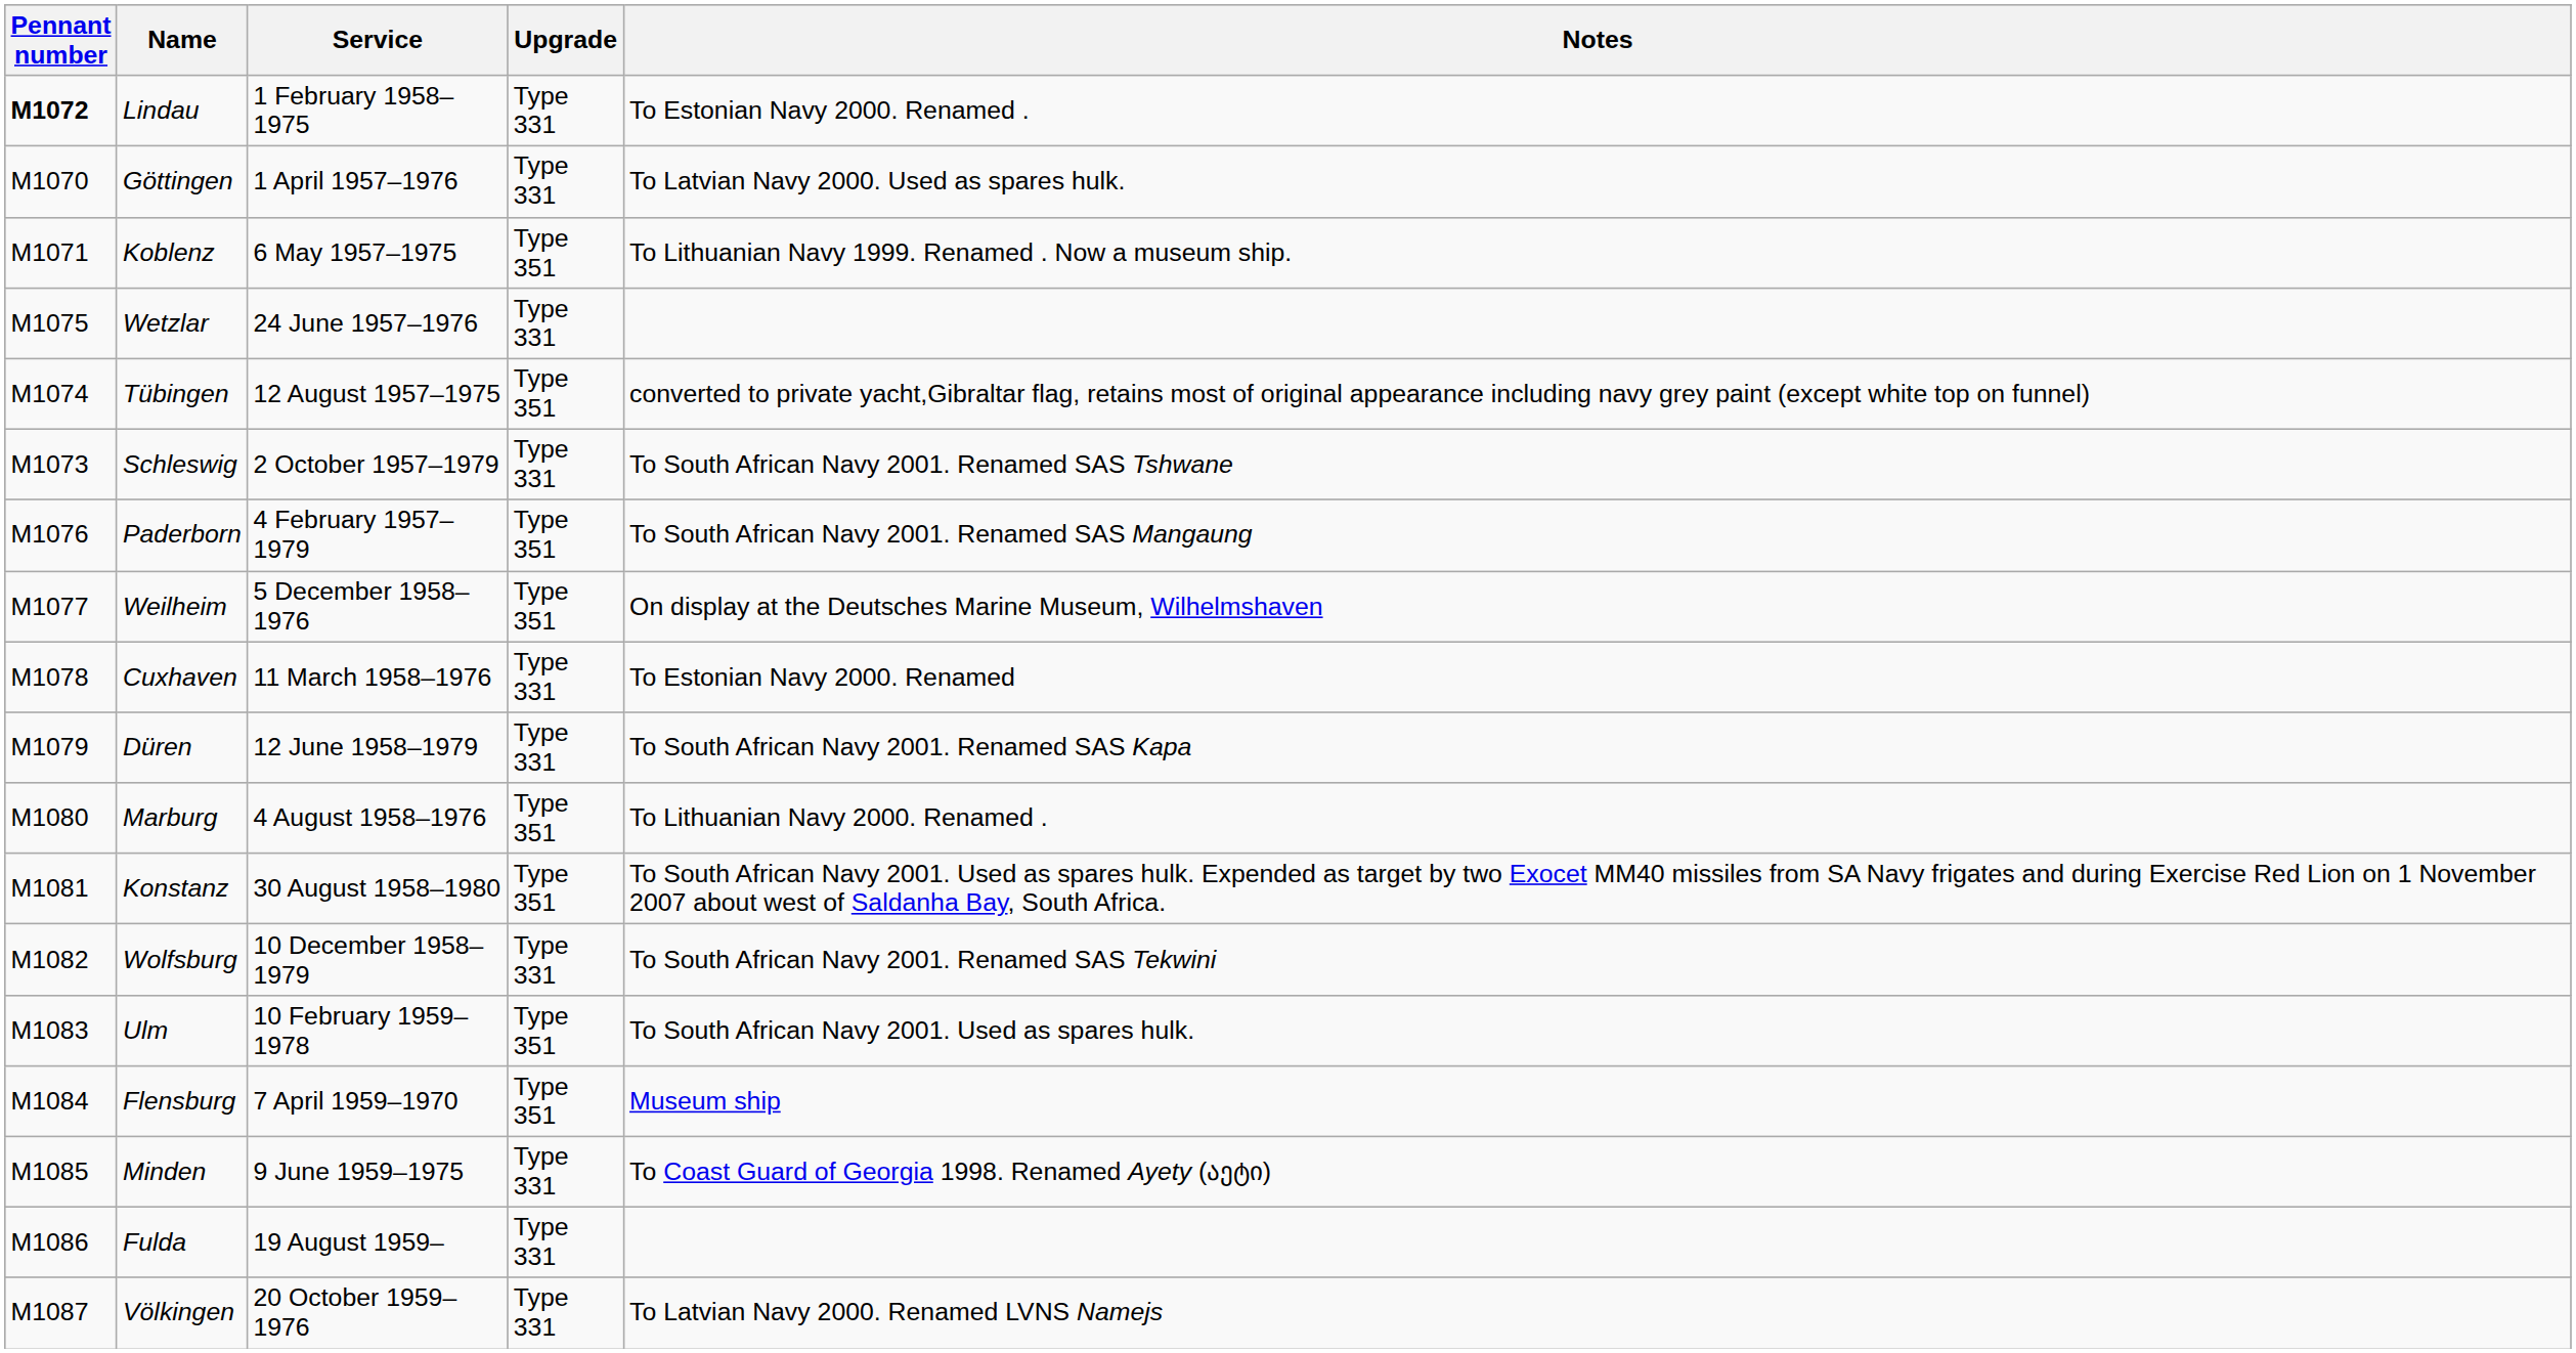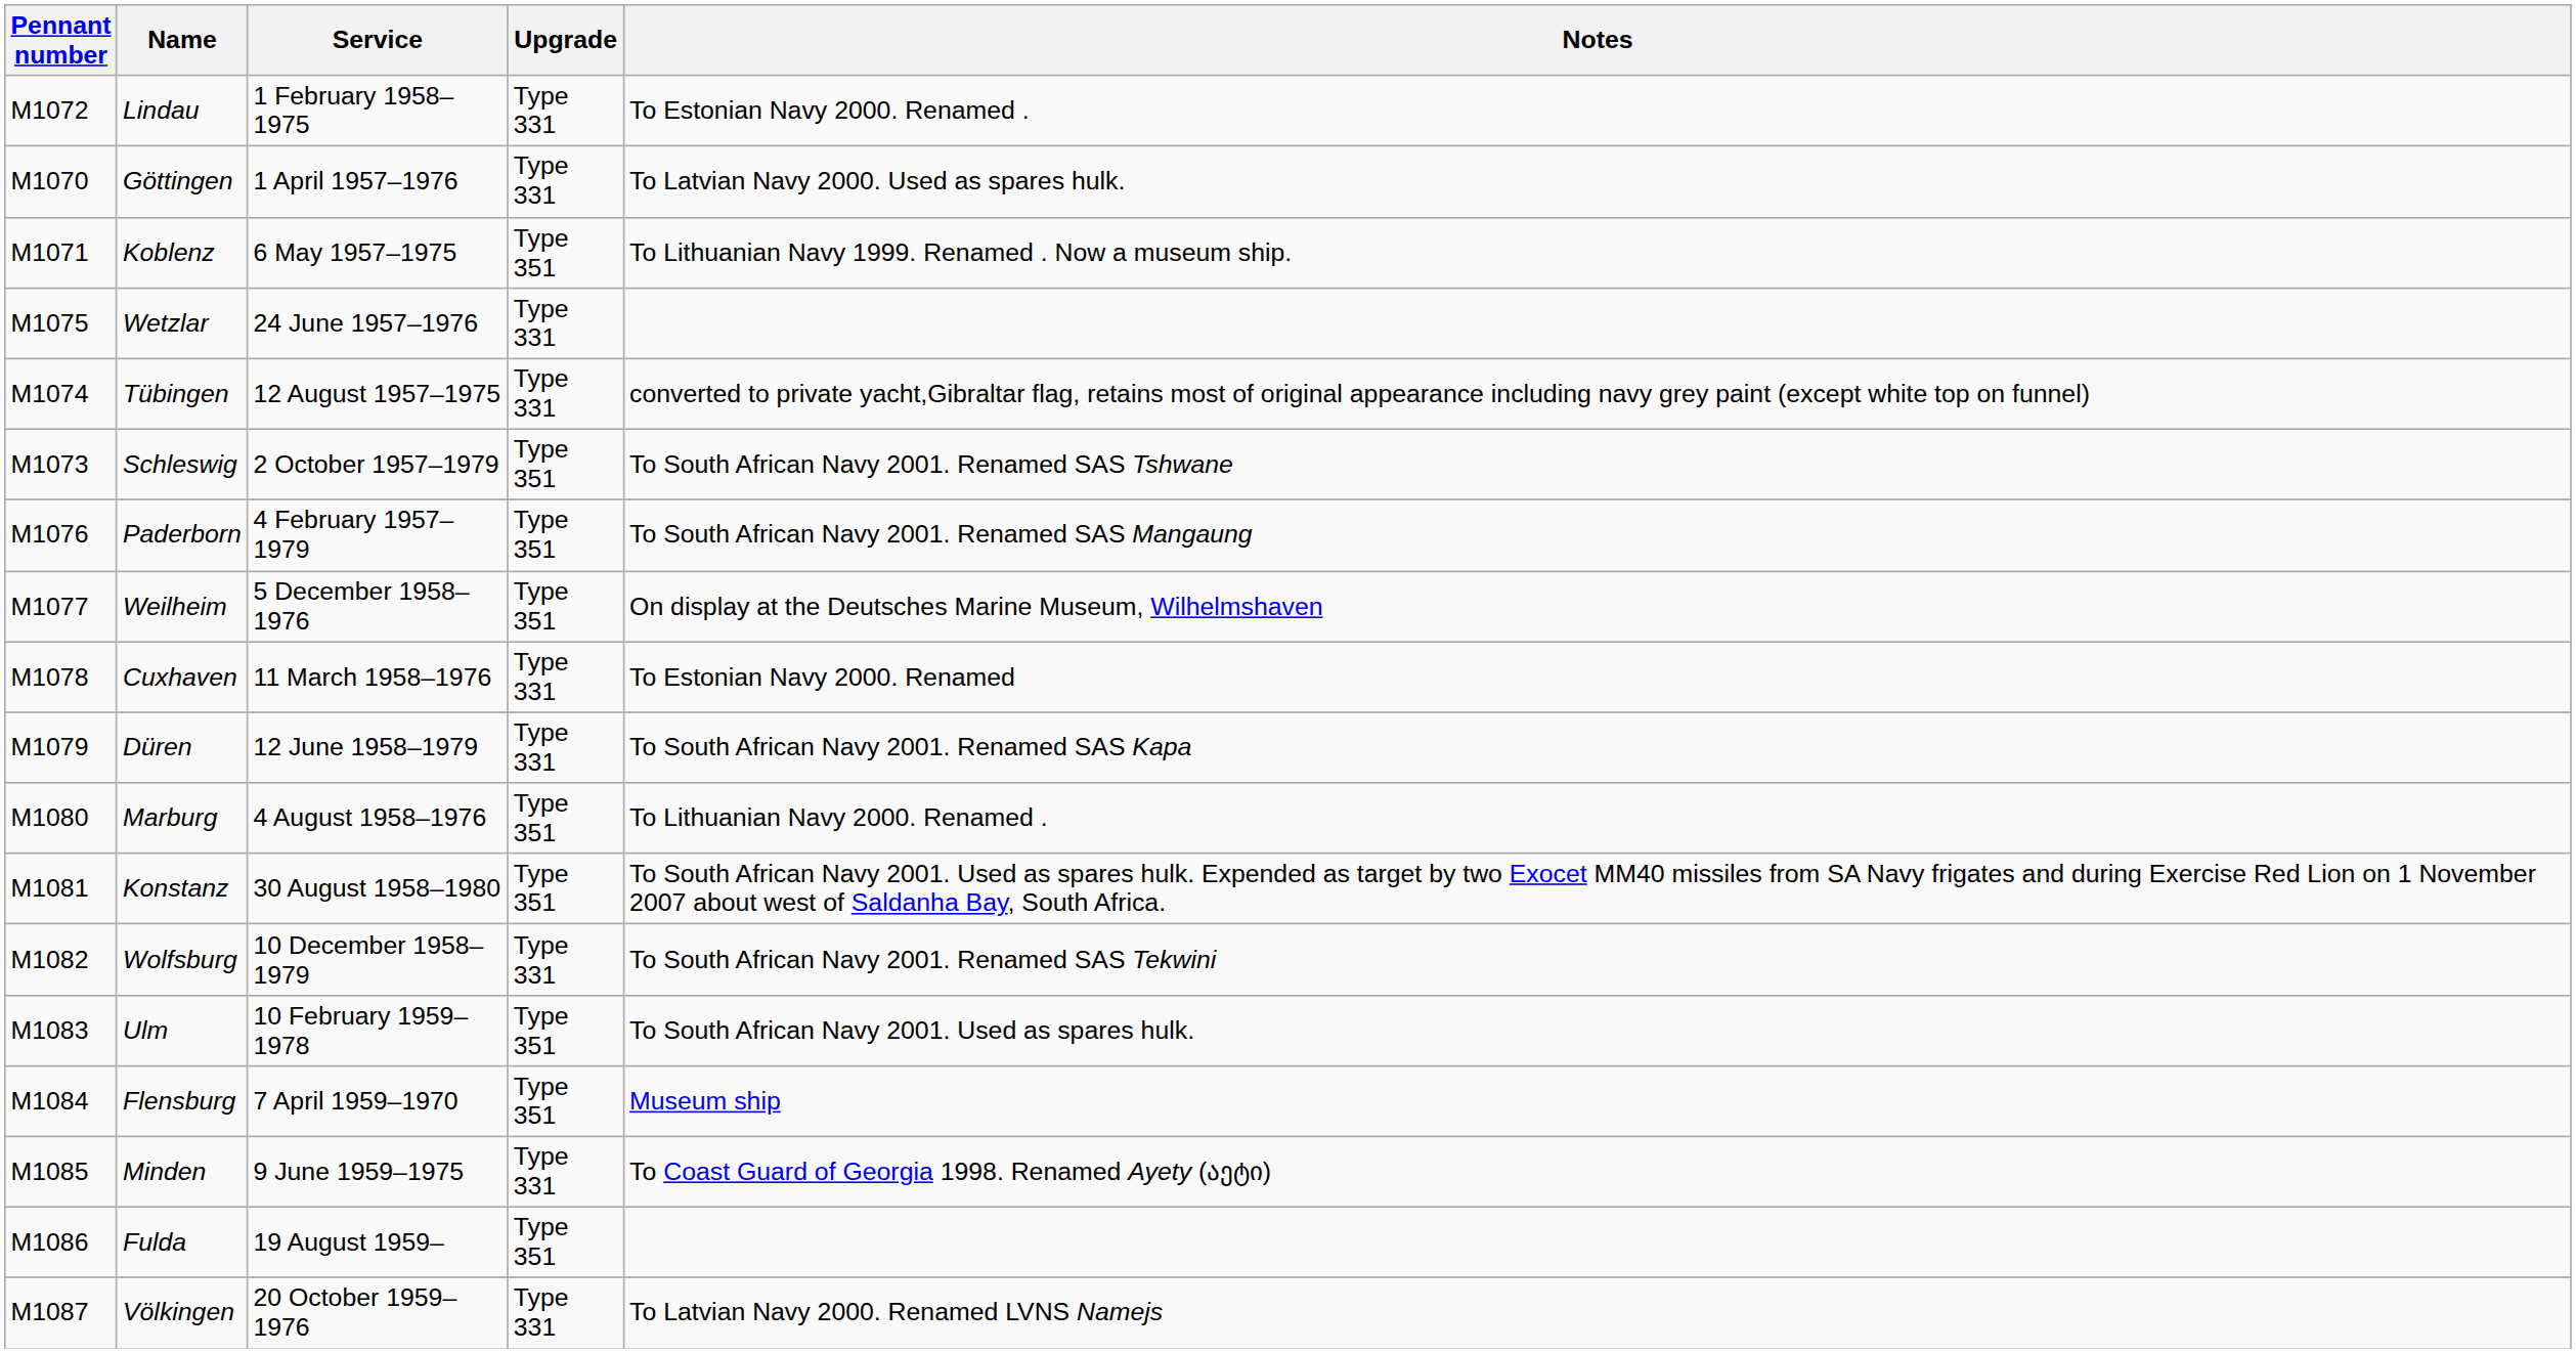 <table class="wikitable" style="font-size:97%;">
 <tr>
 <th><a href='#'>Pennant<br>number</a></th>
 <th>Name</th>
 <th>Service</th>
 <th>Upgrade</th>
 <th>Notes</th>
 </tr>
 <tr>
-<td><strong>M1072</strong></td>
+<td>M1072</td>
 <td><em>Lindau</em></td>
 <td>1 February 1958–1975</td>
 <td>Type 331</td>
 <td>To Estonian Navy 2000. Renamed .</td>
 </tr>
 <tr>
 <td>M1070</td>
 <td><em>Göttingen</em></td>
 <td>1 April 1957–1976</td>
 <td>Type 331</td>
 <td>To Latvian Navy 2000. Used as spares hulk.</td>
 </tr>
 <tr>
 <td>M1071</td>
 <td><em>Koblenz</em></td>
 <td>6 May 1957–1975</td>
 <td>Type 351</td>
 <td>To Lithuanian Navy 1999. Renamed . Now a museum ship.</td>
 </tr>
 <tr>
 <td>M1075</td>
 <td><em>Wetzlar</em></td>
 <td>24 June 1957–1976</td>
 <td>Type 331</td>
 <td></td>
 </tr>
 <tr>
 <td>M1074</td>
 <td><em>Tübingen</em></td>
 <td>12 August 1957–1975</td>
-<td>Type 351</td>
+<td>Type 331</td>
 <td>converted to private yacht,Gibraltar flag, retains most of original appearance including navy grey paint (except white top on funnel)</td>
 </tr>
 <tr>
 <td>M1073</td>
 <td><em>Schleswig</em></td>
 <td>2 October 1957–1979</td>
-<td>Type 331</td>
+<td>Type 351</td>
 <td>To South African Navy 2001. Renamed SAS <em>Tshwane</em></td>
 </tr>
 <tr>
 <td>M1076</td>
 <td><em>Paderborn</em></td>
 <td>4 February 1957–1979</td>
 <td>Type 351</td>
 <td>To South African Navy 2001. Renamed SAS <em>Mangaung</em></td>
 </tr>
 <tr>
 <td>M1077</td>
 <td><em>Weilheim</em></td>
 <td>5 December 1958–1976</td>
 <td>Type 351</td>
 <td>On display at the Deutsches Marine Museum, <a href='#'>Wilhelmshaven</a></td>
 </tr>
 <tr>
 <td>M1078</td>
 <td><em>Cuxhaven</em></td>
 <td>11 March 1958–1976</td>
 <td>Type 331</td>
 <td>To Estonian Navy 2000. Renamed </td>
 </tr>
 <tr>
 <td>M1079</td>
 <td><em>Düren</em></td>
 <td>12 June 1958–1979</td>
 <td>Type 331</td>
 <td>To South African Navy 2001. Renamed SAS <em>Kapa</em></td>
 </tr>
 <tr>
 <td>M1080</td>
 <td><em>Marburg</em></td>
 <td>4 August 1958–1976</td>
 <td>Type 351</td>
 <td>To Lithuanian Navy 2000. Renamed .</td>
 </tr>
 <tr>
 <td>M1081</td>
 <td><em>Konstanz</em></td>
 <td>30 August 1958–1980</td>
 <td>Type 351</td>
 <td>To South African Navy 2001. Used as spares hulk. Expended as target by two <a href='#'>Exocet</a> MM40 missiles from SA Navy frigates  and  during Exercise Red Lion on 1 November 2007 about  west of <a href='#'>Saldanha Bay</a>, South Africa.</td>
 </tr>
 <tr>
 <td>M1082</td>
 <td><em>Wolfsburg</em></td>
 <td>10 December 1958–1979</td>
 <td>Type 331</td>
 <td>To South African Navy 2001. Renamed SAS <em>Tekwini</em></td>
 </tr>
 <tr>
 <td>M1083</td>
 <td><em>Ulm</em></td>
 <td>10 February 1959–1978</td>
 <td>Type 351</td>
 <td>To South African Navy 2001. Used as spares hulk.</td>
 </tr>
 <tr>
 <td>M1084</td>
 <td><em>Flensburg</em></td>
 <td>7 April 1959–1970</td>
 <td>Type 351</td>
 <td><a href='#'>Museum ship</a></td>
 </tr>
 <tr>
 <td>M1085</td>
 <td><em>Minden</em></td>
 <td>9 June 1959–1975</td>
 <td>Type 331</td>
 <td>To <a href='#'>Coast Guard of Georgia</a> 1998. Renamed <em>Ayety</em> (აეტი)</td>
 </tr>
 <tr>
 <td>M1086</td>
 <td><em>Fulda</em></td>
 <td>19 August 1959–</td>
-<td>Type 331</td>
+<td>Type 351</td>
 <td></td>
 </tr>
 <tr>
 <td>M1087</td>
 <td><em>Völkingen</em></td>
 <td>20 October 1959–1976</td>
 <td>Type 331</td>
 <td>To Latvian Navy 2000. Renamed LVNS <em>Namejs</em></td>
 </tr>
 </table>
